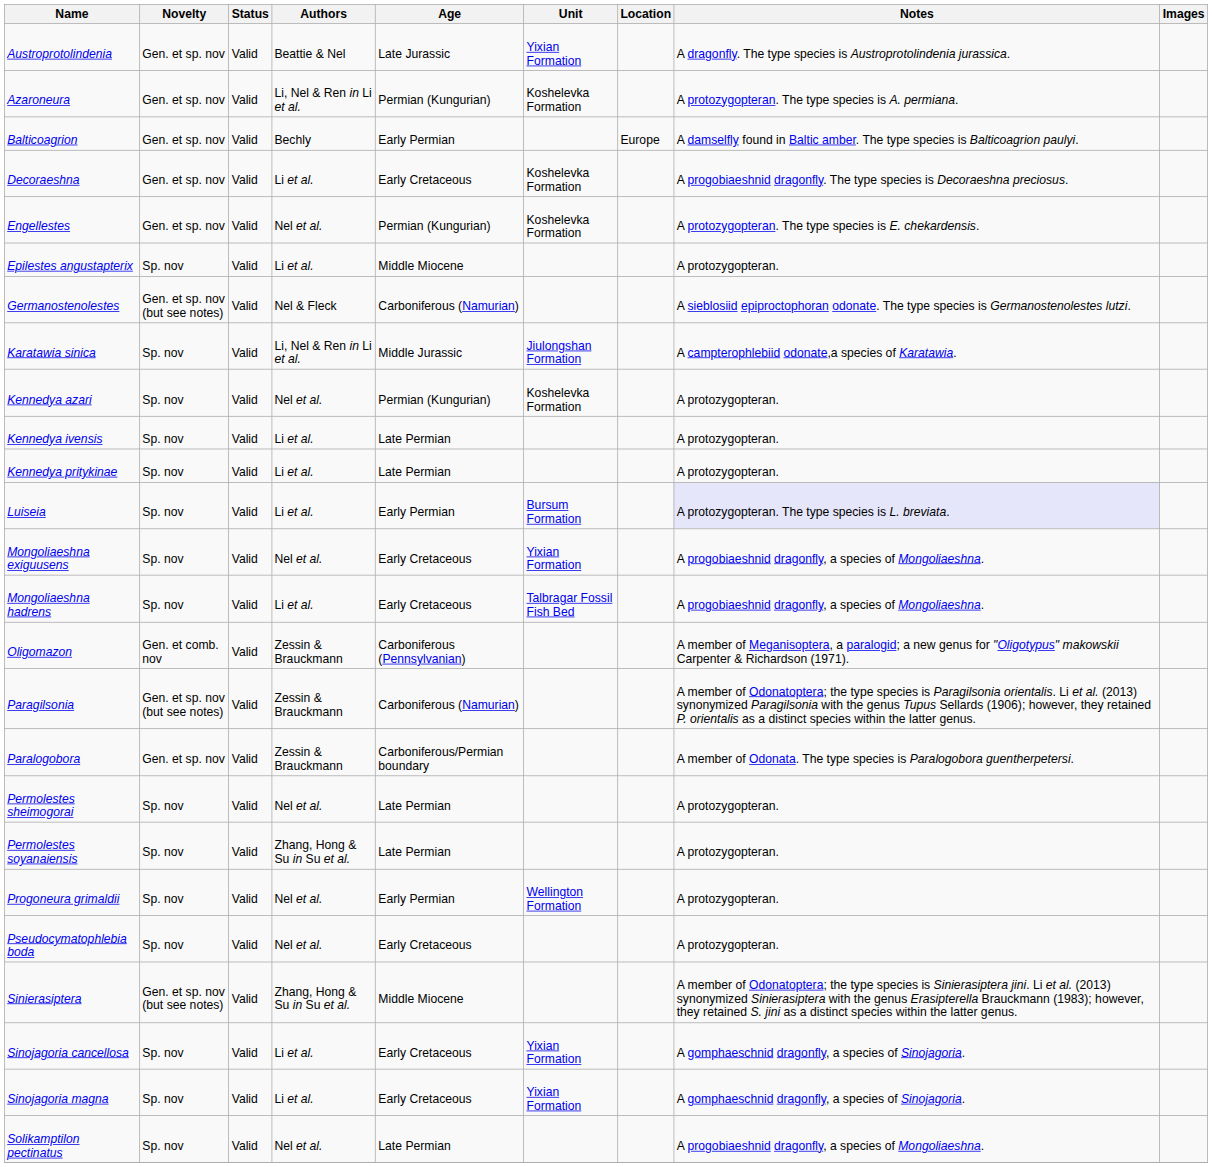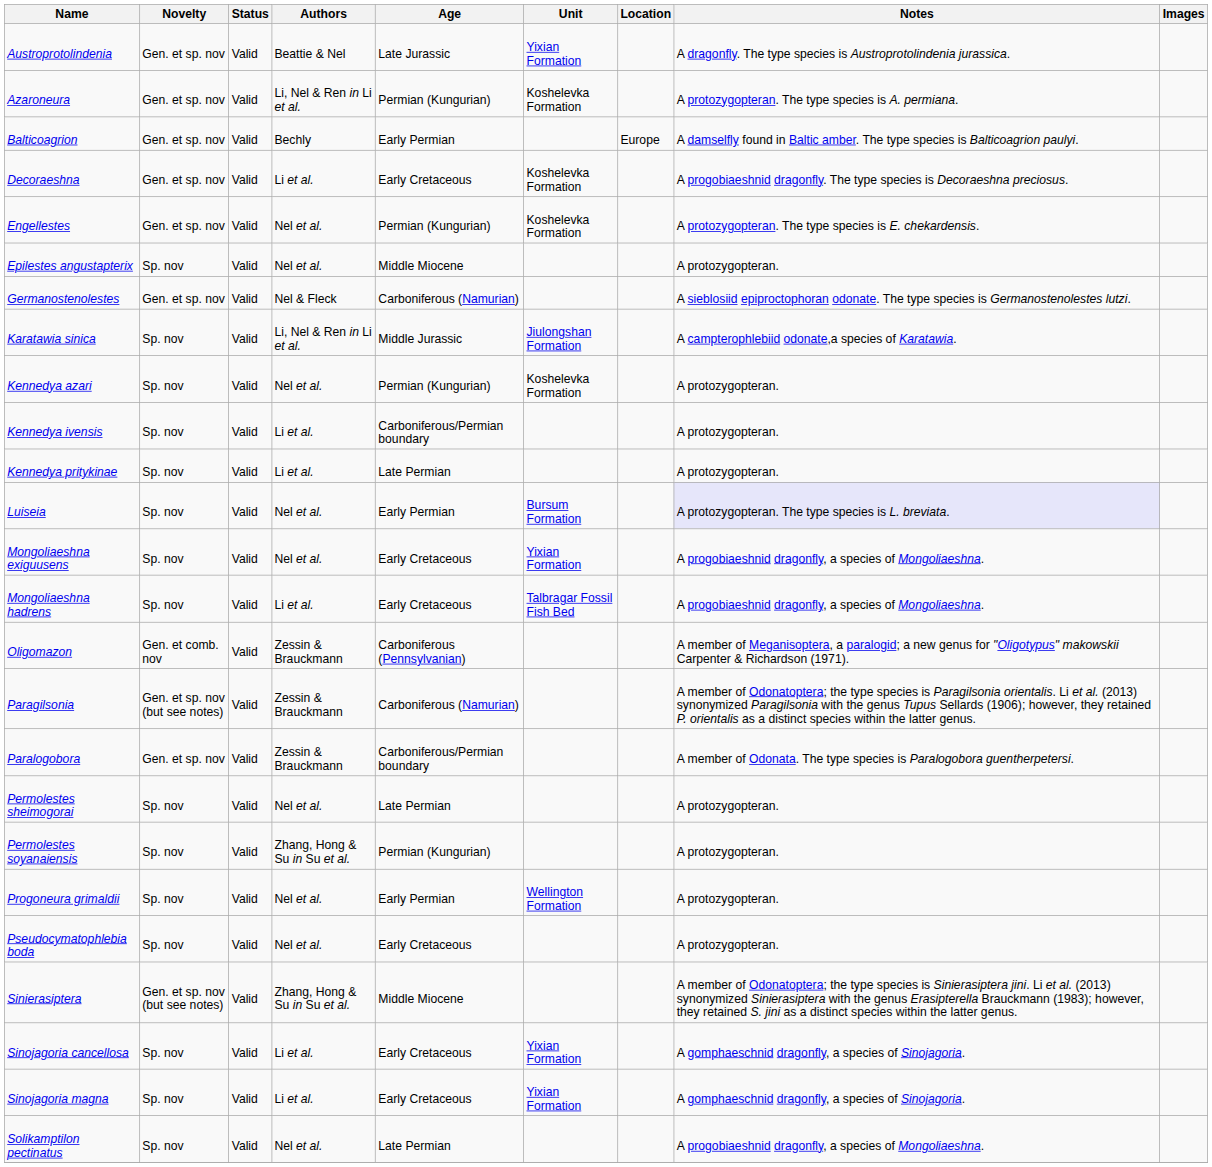 <table class="wikitable sortable" align="center" width="100%">
 <tr>
 <th>Name</th>
 <th>Novelty</th>
 <th>Status</th>
 <th>Authors</th>
 <th>Age</th>
 <th>Unit</th>
 <th>Location</th>
 <th>Notes</th>
 <th>Images</th>
 </tr>
 <tr>
 <td><br><em><a href='#'>Austroprotolindenia</a></em></td>
 <td><br>Gen. et sp. nov</td>
 <td><br>Valid</td>
 <td><br>Beattie & Nel</td>
 <td><br>Late Jurassic</td>
 <td><br><a href='#'>Yixian Formation</a></td>
 <td><br></td>
 <td><br>A <a href='#'>dragonfly</a>. The type species is <em>Austroprotolindenia jurassica</em>.</td>
 <td></td>
 </tr>
 <tr>
 <td><br><em><a href='#'>Azaroneura</a></em></td>
 <td><br>Gen. et sp. nov</td>
 <td><br>Valid</td>
 <td><br>Li, Nel & Ren <em>in</em> Li <em>et al.</em></td>
 <td><br>Permian (Kungurian)</td>
 <td><br>Koshelevka Formation</td>
 <td><br></td>
 <td><br>A <a href='#'>protozygopteran</a>. The type species is <em>A. permiana</em>.</td>
 <td></td>
 </tr>
 <tr>
 <td><br><em><a href='#'>Balticoagrion</a></em></td>
 <td><br>Gen. et sp. nov</td>
 <td><br>Valid</td>
 <td><br>Bechly</td>
 <td><br>Early Permian</td>
 <td></td>
 <td><br>Europe</td>
 <td><br>A <a href='#'>damselfly</a> found in <a href='#'>Baltic amber</a>. The type species is <em>Balticoagrion paulyi</em>.</td>
 <td></td>
 </tr>
 <tr>
 <td><br><em><a href='#'>Decoraeshna</a></em></td>
 <td><br>Gen. et sp. nov</td>
 <td><br>Valid</td>
 <td><br>Li <em>et al.</em></td>
 <td><br>Early Cretaceous</td>
 <td><br>Koshelevka Formation</td>
 <td><br></td>
 <td><br>A <a href='#'>progobiaeshnid</a> <a href='#'>dragonfly</a>. The type species is <em>Decoraeshna preciosus</em>.</td>
 <td></td>
 </tr>
 <tr>
 <td><br><em><a href='#'>Engellestes</a></em></td>
 <td><br>Gen. et sp. nov</td>
 <td><br>Valid</td>
 <td><br>Nel <em>et al.</em></td>
 <td><br>Permian (Kungurian)</td>
 <td><br>Koshelevka Formation</td>
 <td><br></td>
 <td><br>A <a href='#'>protozygopteran</a>. The type species is <em>E. chekardensis</em>.</td>
 <td></td>
 </tr>
 <tr>
 <td><br><em><a href='#'>Epilestes angustapterix</a></em></td>
 <td><br>Sp. nov</td>
 <td><br>Valid</td>
-<td><br>Li <em>et al.</em></td>
+<td><br>Nel <em>et al.</em></td>
 <td><br>Middle Miocene</td>
 <td></td>
 <td><br></td>
 <td><br>A protozygopteran.</td>
 <td></td>
 </tr>
 <tr>
 <td><br><em><a href='#'>Germanostenolestes</a></em></td>
-<td><br>Gen. et sp. nov (but see notes)</td>
+<td><br>Gen. et sp. nov</td>
 <td><br>Valid</td>
 <td><br>Nel & Fleck</td>
 <td><br>Carboniferous (<a href='#'>Namurian</a>)</td>
 <td></td>
 <td><br></td>
 <td><br>A <a href='#'>sieblosiid</a> <a href='#'>epiproctophoran</a> <a href='#'>odonate</a>. The type species is <em>Germanostenolestes lutzi</em>.</td>
 <td></td>
 </tr>
 <tr>
 <td><br><em><a href='#'>Karatawia sinica</a></em></td>
 <td><br>Sp. nov</td>
 <td><br>Valid</td>
 <td><br>Li, Nel & Ren <em>in</em> Li <em>et al.</em></td>
 <td><br>Middle Jurassic</td>
 <td><br><a href='#'>Jiulongshan Formation</a></td>
 <td><br></td>
 <td><br>A <a href='#'>campterophlebiid</a> <a href='#'>odonate</a>,a species of <em><a href='#'>Karatawia</a></em>.</td>
 <td></td>
 </tr>
 <tr>
 <td><br><em><a href='#'>Kennedya azari</a></em></td>
 <td><br>Sp. nov</td>
 <td><br>Valid</td>
 <td><br>Nel <em>et al.</em></td>
 <td><br>Permian (Kungurian)</td>
 <td><br>Koshelevka Formation</td>
 <td><br></td>
 <td><br>A protozygopteran.</td>
 <td></td>
 </tr>
 <tr>
 <td><br><em><a href='#'>Kennedya ivensis</a></em></td>
 <td><br>Sp. nov</td>
 <td><br>Valid</td>
 <td><br>Li <em>et al.</em></td>
-<td><br>Late Permian</td>
+<td><br>Carboniferous/Permian boundary</td>
 <td></td>
 <td><br></td>
 <td><br>A protozygopteran.</td>
 <td></td>
 </tr>
 <tr>
 <td><br><em><a href='#'>Kennedya pritykinae</a></em></td>
 <td><br>Sp. nov</td>
 <td><br>Valid</td>
 <td><br>Li <em>et al.</em></td>
 <td><br>Late Permian</td>
 <td></td>
 <td><br></td>
 <td><br>A protozygopteran.</td>
 <td></td>
 </tr>
 <tr>
 <td><br><em><a href='#'>Luiseia</a></em></td>
 <td><br>Sp. nov</td>
 <td><br>Valid</td>
-<td><br>Li <em>et al.</em></td>
+<td><br>Nel <em>et al.</em></td>
 <td><br>Early Permian</td>
 <td><br><a href='#'>Bursum Formation</a></td>
 <td><br></td>
 <td style="background: lavender;"><br>A protozygopteran. The type species is <em>L. breviata</em>.</td>
 <td></td>
 </tr>
 <tr>
 <td><br><em><a href='#'>Mongoliaeshna exiguusens</a></em></td>
 <td><br>Sp. nov</td>
 <td><br>Valid</td>
 <td><br>Nel <em>et al.</em></td>
 <td><br>Early Cretaceous</td>
 <td><br><a href='#'>Yixian Formation</a></td>
 <td><br></td>
 <td><br>A <a href='#'>progobiaeshnid</a> <a href='#'>dragonfly</a>, a species of <em><a href='#'>Mongoliaeshna</a></em>.</td>
 <td></td>
 </tr>
 <tr>
 <td><br><em><a href='#'>Mongoliaeshna hadrens</a></em></td>
 <td><br>Sp. nov</td>
 <td><br>Valid</td>
 <td><br>Li <em>et al.</em></td>
 <td><br>Early Cretaceous</td>
 <td><br><a href='#'>Talbragar Fossil Fish Bed</a></td>
 <td><br></td>
 <td><br>A <a href='#'>progobiaeshnid</a> <a href='#'>dragonfly</a>, a species of <em><a href='#'>Mongoliaeshna</a></em>.</td>
 <td></td>
 </tr>
 <tr>
 <td><br><em><a href='#'>Oligomazon</a></em></td>
 <td><br>Gen. et comb. nov</td>
 <td><br>Valid</td>
 <td><br>Zessin & Brauckmann</td>
 <td><br>Carboniferous (<a href='#'>Pennsylvanian</a>)</td>
 <td></td>
 <td><br></td>
 <td><br>A member of <a href='#'>Meganisoptera</a>, a <a href='#'>paralogid</a>; a new genus for <em>"<a href='#'>Oligotypus</a>" makowskii</em> Carpenter & Richardson (1971).</td>
 <td></td>
 </tr>
 <tr>
 <td><br><em><a href='#'>Paragilsonia</a></em></td>
 <td><br>Gen. et sp. nov (but see notes)</td>
 <td><br>Valid</td>
 <td><br>Zessin & Brauckmann</td>
 <td><br>Carboniferous (<a href='#'>Namurian</a>)</td>
 <td></td>
 <td><br></td>
 <td><br>A member of <a href='#'>Odonatoptera</a>; the type species is <em>Paragilsonia orientalis</em>. Li <em>et al.</em> (2013) synonymized <em>Paragilsonia</em> with the genus <em>Tupus</em> Sellards (1906); however, they retained <em>P. orientalis</em> as a distinct species within the latter genus.</td>
 <td></td>
 </tr>
 <tr>
 <td><br><em><a href='#'>Paralogobora</a></em></td>
 <td><br>Gen. et sp. nov</td>
 <td><br>Valid</td>
 <td><br>Zessin & Brauckmann</td>
 <td><br>Carboniferous/Permian boundary</td>
 <td></td>
 <td><br></td>
 <td><br>A member of <a href='#'>Odonata</a>. The type species is <em>Paralogobora guentherpetersi</em>.</td>
 <td></td>
 </tr>
 <tr>
 <td><br><em><a href='#'>Permolestes sheimogorai</a></em></td>
 <td><br>Sp. nov</td>
 <td><br>Valid</td>
 <td><br>Nel <em>et al.</em></td>
 <td><br>Late Permian</td>
 <td></td>
 <td><br></td>
 <td><br>A protozygopteran.</td>
 <td></td>
 </tr>
 <tr>
 <td><br><em><a href='#'>Permolestes soyanaiensis</a></em></td>
 <td><br>Sp. nov</td>
 <td><br>Valid</td>
 <td><br>Zhang, Hong & Su <em>in</em> Su <em>et al.</em></td>
-<td><br>Late Permian</td>
+<td><br>Permian (Kungurian)</td>
 <td></td>
 <td><br></td>
 <td><br>A protozygopteran.</td>
 <td></td>
 </tr>
 <tr>
 <td><br><em><a href='#'>Progoneura grimaldii</a></em></td>
 <td><br>Sp. nov</td>
 <td><br>Valid</td>
 <td><br>Nel <em>et al.</em></td>
 <td><br>Early Permian</td>
 <td><br><a href='#'>Wellington Formation</a></td>
 <td><br></td>
 <td><br>A protozygopteran.</td>
 <td></td>
 </tr>
 <tr>
 <td><br><em><a href='#'>Pseudocymatophlebia boda</a></em></td>
 <td><br>Sp. nov</td>
 <td><br>Valid</td>
 <td><br>Nel <em>et al.</em></td>
 <td><br>Early Cretaceous</td>
 <td></td>
 <td><br></td>
 <td><br>A protozygopteran.</td>
 <td></td>
 </tr>
 <tr>
 <td><br><em><a href='#'>Sinierasiptera</a></em></td>
 <td><br>Gen. et sp. nov (but see notes)</td>
 <td><br>Valid</td>
 <td><br>Zhang, Hong & Su <em>in</em> Su <em>et al.</em></td>
 <td><br>Middle Miocene</td>
 <td></td>
 <td><br></td>
 <td><br>A member of <a href='#'>Odonatoptera</a>; the type species is <em>Sinierasiptera jini</em>. Li <em>et al.</em> (2013) synonymized <em>Sinierasiptera</em> with the genus <em>Erasipterella</em> Brauckmann (1983); however, they retained <em>S. jini</em> as a distinct species within the latter genus.</td>
 <td></td>
 </tr>
 <tr>
 <td><br><em><a href='#'>Sinojagoria cancellosa</a></em></td>
 <td><br>Sp. nov</td>
 <td><br>Valid</td>
 <td><br>Li <em>et al.</em></td>
 <td><br>Early Cretaceous</td>
 <td><br><a href='#'>Yixian Formation</a></td>
 <td><br></td>
 <td><br>A <a href='#'>gomphaeschnid</a> <a href='#'>dragonfly</a>, a species of <em><a href='#'>Sinojagoria</a></em>.</td>
 <td></td>
 </tr>
 <tr>
 <td><br><em><a href='#'>Sinojagoria magna</a></em></td>
 <td><br>Sp. nov</td>
 <td><br>Valid</td>
 <td><br>Li <em>et al.</em></td>
 <td><br>Early Cretaceous</td>
 <td><br><a href='#'>Yixian Formation</a></td>
 <td><br></td>
 <td><br>A <a href='#'>gomphaeschnid</a> <a href='#'>dragonfly</a>, a species of <em><a href='#'>Sinojagoria</a></em>.</td>
 <td></td>
 </tr>
 <tr>
 <td><br><em><a href='#'>Solikamptilon pectinatus</a></em></td>
 <td><br>Sp. nov</td>
 <td><br>Valid</td>
 <td><br>Nel <em>et al.</em></td>
 <td><br>Late Permian</td>
 <td></td>
 <td><br></td>
 <td><br>A <a href='#'>progobiaeshnid</a> <a href='#'>dragonfly</a>, a species of <em><a href='#'>Mongoliaeshna</a></em>.</td>
 <td></td>
 </tr>
 <tr>
 </tr>
 </table>
